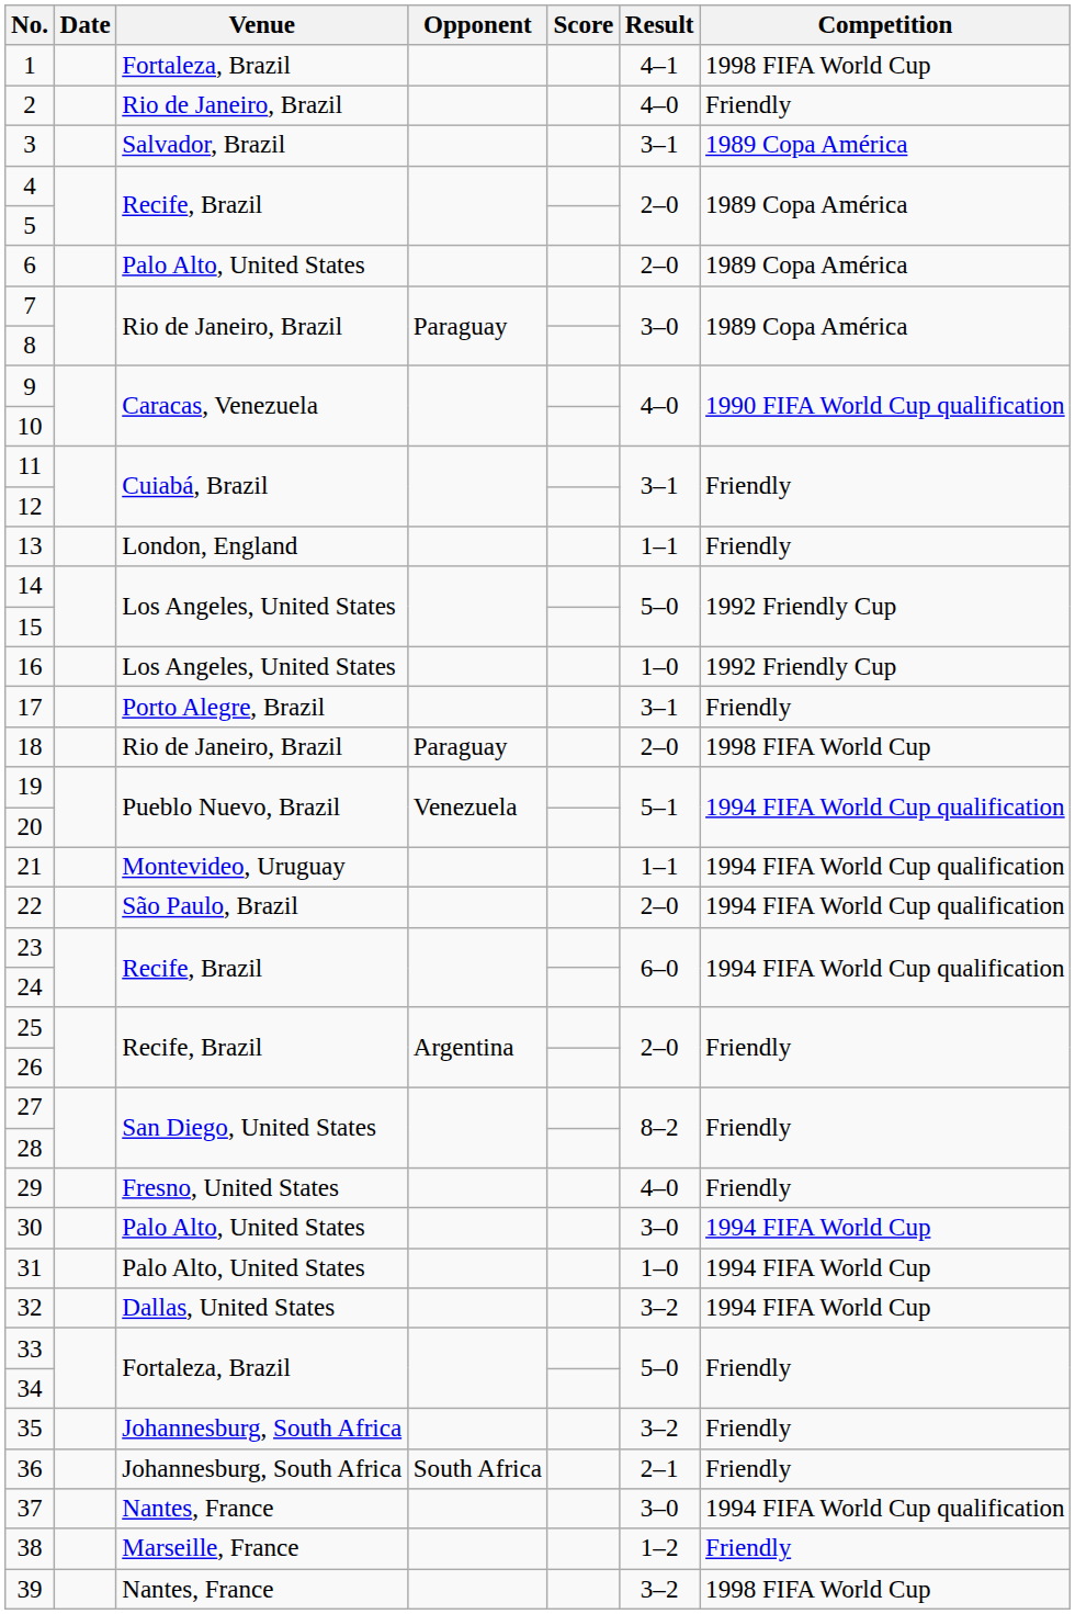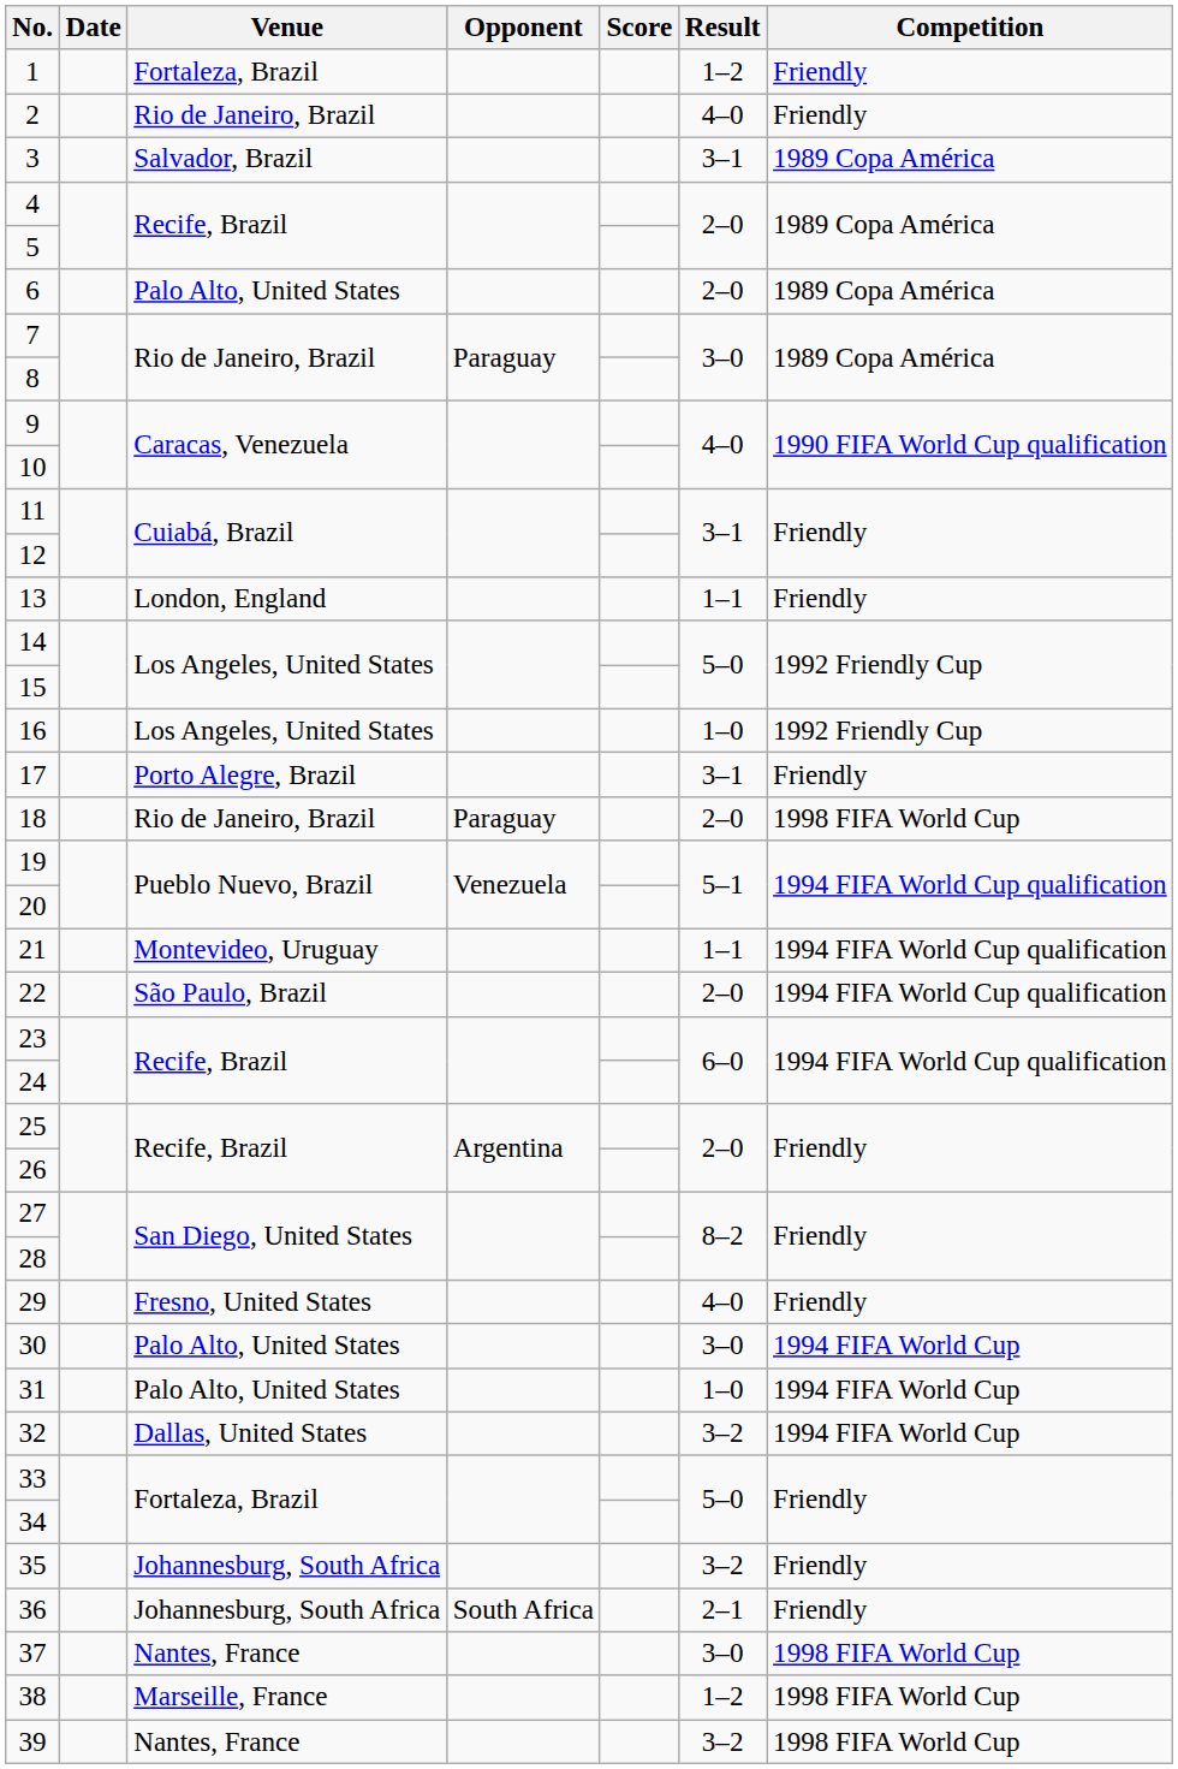 <table class="wikitable sortable">
 <tr>
 <th scope="col">No.</th>
 <th scope="col">Date</th>
 <th scope="col">Venue</th>
 <th scope="col">Opponent</th>
 <th scope="col">Score</th>
 <th scope="col">Result</th>
 <th scope="col">Competition</th>
 </tr>
 <tr>
 <td align="center">1</td>
 <td></td>
 <td><a href='#'>Fortaleza</a>, Brazil</td>
 <td></td>
 <td></td>
-<td align="center">4–1</td>
-<td>1998 FIFA World Cup</td>
+<td align="center">1–2</td>
+<td><a href='#'>Friendly</a></td>
 </tr>
 <tr>
 <td align="center">2</td>
 <td></td>
 <td><a href='#'>Rio de Janeiro</a>, Brazil</td>
 <td></td>
 <td></td>
 <td align="center">4–0</td>
 <td>Friendly</td>
 </tr>
 <tr>
 <td align="center">3</td>
 <td></td>
 <td><a href='#'>Salvador</a>, Brazil</td>
 <td></td>
 <td></td>
 <td align="center">3–1</td>
 <td><a href='#'>1989 Copa América</a></td>
 </tr>
 <tr>
 <td align="center">4</td>
 <td rowspan="2"></td>
 <td rowspan="2"><a href='#'>Recife</a>, Brazil</td>
 <td rowspan="2"></td>
 <td></td>
 <td rowspan="2" style="text-align:center">2–0</td>
 <td rowspan="2">1989 Copa América</td>
 </tr>
 <tr>
 <td align="center">5</td>
 <td></td>
 </tr>
 <tr>
 <td align="center">6</td>
 <td></td>
 <td><a href='#'>Palo Alto</a>, United States</td>
 <td></td>
 <td></td>
 <td align="center">2–0</td>
 <td>1989 Copa América</td>
 </tr>
 <tr>
 <td align="center">7</td>
 <td rowspan="2"></td>
 <td rowspan="2">Rio de Janeiro, Brazil</td>
 <td rowspan="2"> Paraguay</td>
 <td></td>
 <td rowspan="2" style="text-align:center" style="text-align:center">3–0</td>
 <td rowspan="2">1989 Copa América</td>
 </tr>
 <tr>
 <td align="center">8</td>
 <td></td>
 </tr>
 <tr>
 <td align="center">9</td>
 <td rowspan="2"></td>
 <td rowspan="2"><a href='#'>Caracas</a>, Venezuela</td>
 <td rowspan="2"></td>
 <td></td>
 <td rowspan="2" style="text-align:center">4–0</td>
 <td rowspan="2"><a href='#'>1990 FIFA World Cup qualification</a></td>
 </tr>
 <tr>
 <td align="center">10</td>
 <td></td>
 </tr>
 <tr>
 <td align="center">11</td>
 <td rowspan="2"></td>
 <td rowspan="2"><a href='#'>Cuiabá</a>, Brazil</td>
 <td rowspan="2"></td>
 <td></td>
 <td rowspan="2" style="text-align:center">3–1</td>
 <td rowspan="2">Friendly</td>
 </tr>
 <tr>
 <td align="center">12</td>
 <td></td>
 </tr>
 <tr>
 <td align="center">13</td>
 <td></td>
 <td>London, England</td>
 <td></td>
 <td></td>
 <td align="center">1–1</td>
 <td>Friendly</td>
 </tr>
 <tr>
 <td align="center">14</td>
 <td rowspan="2"></td>
 <td rowspan="2">Los Angeles, United States</td>
 <td rowspan="2"></td>
 <td></td>
 <td rowspan="2" style="text-align:center">5–0</td>
 <td rowspan="2">1992 Friendly Cup</td>
 </tr>
 <tr>
 <td align="center">15</td>
 <td></td>
 </tr>
 <tr>
 <td align="center">16</td>
 <td></td>
 <td>Los Angeles, United States</td>
 <td></td>
 <td></td>
 <td align="center">1–0</td>
 <td>1992 Friendly Cup</td>
 </tr>
 <tr>
 <td align="center">17</td>
 <td></td>
 <td><a href='#'>Porto Alegre</a>, Brazil</td>
 <td></td>
 <td></td>
 <td align="center">3–1</td>
 <td>Friendly</td>
 </tr>
 <tr>
 <td align="center">18</td>
 <td></td>
 <td>Rio de Janeiro, Brazil</td>
 <td> Paraguay</td>
 <td></td>
 <td align="center">2–0</td>
 <td>1998 FIFA World Cup</td>
 </tr>
 <tr>
 <td align="center">19</td>
 <td rowspan="2"></td>
 <td rowspan="2">Pueblo Nuevo, Brazil</td>
 <td rowspan="2"> Venezuela</td>
 <td></td>
 <td rowspan="2" style="text-align:center">5–1</td>
 <td rowspan="2"><a href='#'>1994 FIFA World Cup qualification</a></td>
 </tr>
 <tr>
 <td align="center">20</td>
 <td></td>
 </tr>
 <tr>
 <td align="center">21</td>
 <td></td>
 <td><a href='#'>Montevideo</a>, Uruguay</td>
 <td></td>
 <td></td>
 <td align="center">1–1</td>
 <td>1994 FIFA World Cup qualification</td>
 </tr>
 <tr>
 <td align="center">22</td>
 <td></td>
 <td><a href='#'>São Paulo</a>, Brazil</td>
 <td></td>
 <td></td>
 <td align="center">2–0</td>
 <td>1994 FIFA World Cup qualification</td>
 </tr>
 <tr>
 <td align="center">23</td>
 <td rowspan="2"></td>
 <td rowspan="2"><a href='#'>Recife</a>, Brazil</td>
 <td rowspan="2"></td>
 <td></td>
 <td rowspan="2" style="text-align:center">6–0</td>
 <td rowspan="2">1994 FIFA World Cup qualification</td>
 </tr>
 <tr>
 <td align="center">24</td>
 <td></td>
 </tr>
 <tr>
 <td align="center">25</td>
 <td rowspan="2"></td>
 <td rowspan="2">Recife, Brazil</td>
 <td rowspan="2"> Argentina</td>
 <td></td>
 <td rowspan="2" style="text-align:center">2–0</td>
 <td rowspan="2">Friendly</td>
 </tr>
 <tr>
 <td align="center">26</td>
 <td></td>
 </tr>
 <tr>
 <td align="center">27</td>
 <td rowspan="2"></td>
 <td rowspan="2"><a href='#'>San Diego</a>, United States</td>
 <td rowspan="2"></td>
 <td></td>
 <td rowspan="2" style="text-align:center">8–2</td>
 <td rowspan="2">Friendly</td>
 </tr>
 <tr>
 <td align="center">28</td>
 <td></td>
 </tr>
 <tr>
 <td align="center">29</td>
 <td></td>
 <td><a href='#'>Fresno</a>, United States</td>
 <td></td>
 <td></td>
 <td align="center">4–0</td>
 <td>Friendly</td>
 </tr>
 <tr>
 <td align="center">30</td>
 <td></td>
 <td><a href='#'>Palo Alto</a>, United States</td>
 <td></td>
 <td></td>
 <td align="center">3–0</td>
 <td><a href='#'>1994 FIFA World Cup</a></td>
 </tr>
 <tr>
 <td align="center">31</td>
 <td></td>
 <td>Palo Alto, United States</td>
 <td></td>
 <td></td>
 <td align="center">1–0</td>
 <td>1994 FIFA World Cup</td>
 </tr>
 <tr>
 <td align="center">32</td>
 <td></td>
 <td><a href='#'>Dallas</a>, United States</td>
 <td></td>
 <td></td>
 <td align="center">3–2</td>
 <td>1994 FIFA World Cup</td>
 </tr>
 <tr>
 <td align="center">33</td>
 <td rowspan="2"></td>
 <td rowspan="2">Fortaleza, Brazil</td>
 <td rowspan="2"></td>
 <td></td>
 <td rowspan="2" style="text-align:center">5–0</td>
 <td rowspan="2">Friendly</td>
 </tr>
 <tr>
 <td align="center">34</td>
 <td></td>
 </tr>
 <tr>
 <td align="center">35</td>
 <td></td>
 <td><a href='#'>Johannesburg</a>, <a href='#'>South Africa</a></td>
 <td></td>
 <td></td>
 <td align="center">3–2</td>
 <td>Friendly</td>
 </tr>
 <tr>
 <td align="center">36</td>
 <td></td>
 <td>Johannesburg, South Africa</td>
 <td> South Africa</td>
 <td></td>
 <td align="center">2–1</td>
 <td>Friendly</td>
 </tr>
 <tr>
 <td align="center">37</td>
 <td></td>
 <td><a href='#'>Nantes</a>, France</td>
 <td></td>
 <td></td>
 <td align="center">3–0</td>
-<td>1994 FIFA World Cup qualification</td>
+<td><a href='#'>1998 FIFA World Cup</a></td>
 </tr>
 <tr>
 <td align="center">38</td>
 <td></td>
 <td><a href='#'>Marseille</a>, France</td>
 <td></td>
 <td></td>
 <td align="center">1–2</td>
-<td><a href='#'>Friendly</a></td>
+<td>1998 FIFA World Cup</td>
 </tr>
 <tr>
 <td align="center">39</td>
 <td></td>
 <td>Nantes, France</td>
 <td></td>
 <td></td>
 <td align="center">3–2</td>
 <td>1998 FIFA World Cup</td>
 </tr>
 </table>
